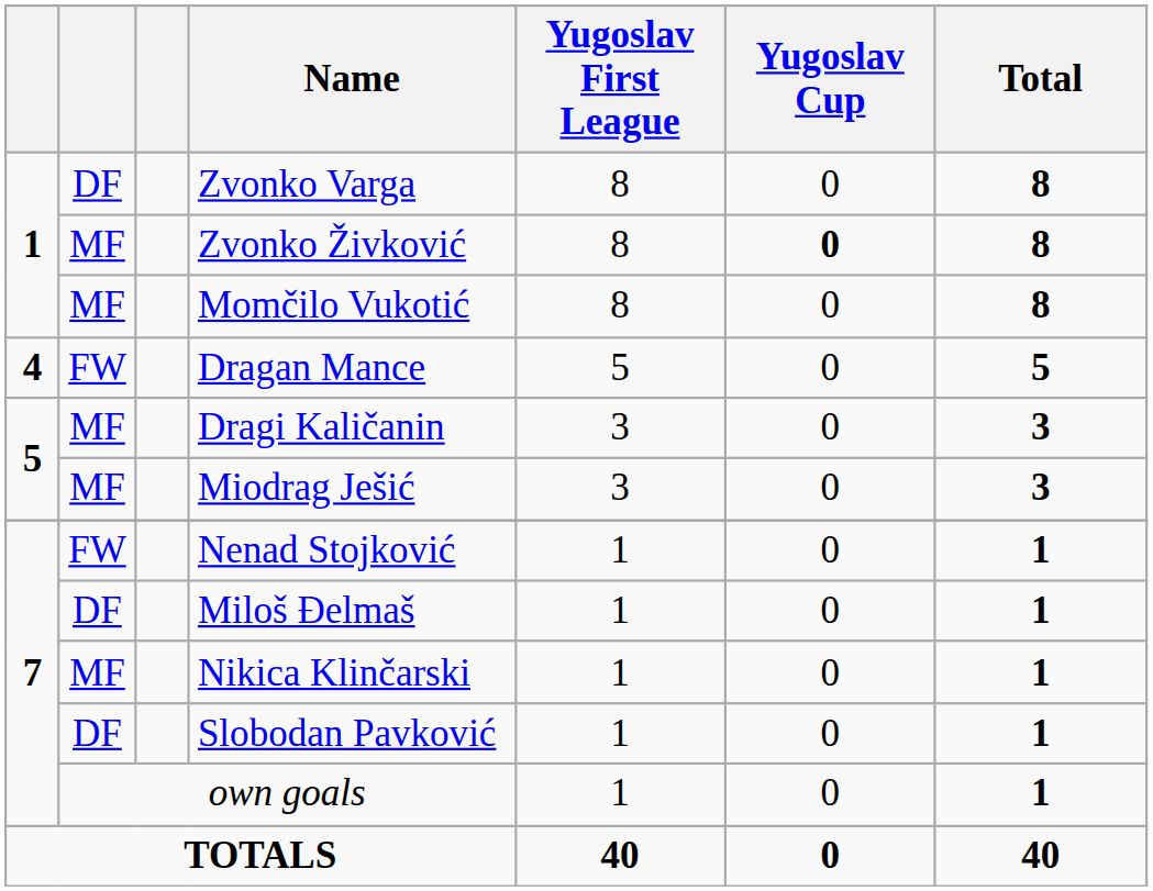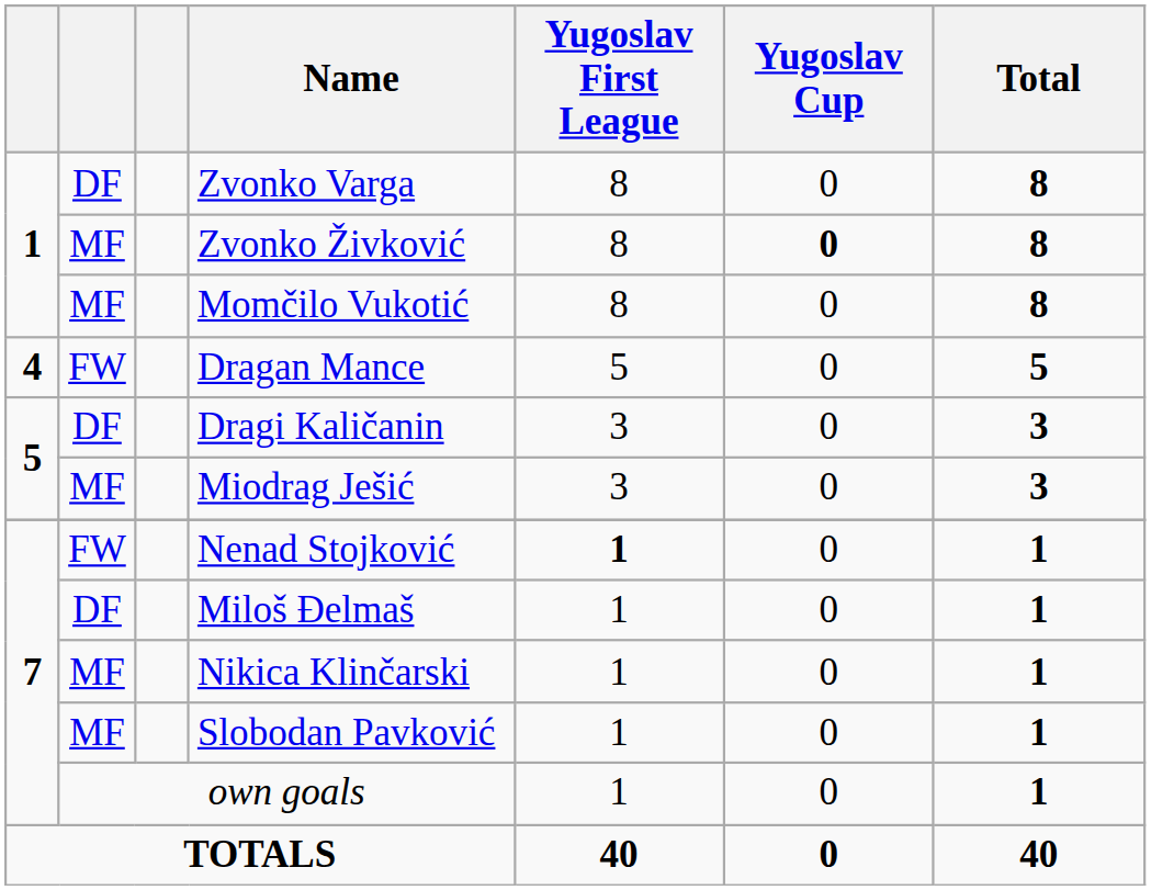 <table class="wikitable" style="text-align:center">
 <tr>
 <th width=15></th>
 <th width=15></th>
 <th width=15></th>
 <th width=128>Name</th>
 <th width=80><strong><a href='#'>Yugoslav First League</a></strong></th>
 <th width=80><strong><a href='#'>Yugoslav Cup</a></strong></th>
 <th width=80><strong>Total</strong></th>
 </tr>
 <tr>
 <td rowspan=3><strong>1</strong></td>
 <td><a href='#'>DF</a></td>
 <td></td>
 <td align=left><a href='#'>Zvonko Varga</a></td>
 <td>8</td>
 <td>0</td>
 <td><strong>8</strong></td>
 </tr>
 <tr>
 <td><a href='#'>MF</a></td>
 <td></td>
 <td align=left><a href='#'>Zvonko Živković</a></td>
 <td>8</td>
 <td><strong>0</strong></td>
 <td><strong>8</strong></td>
 </tr>
 <tr>
 <td><a href='#'>MF</a></td>
 <td></td>
 <td align=left><a href='#'>Momčilo Vukotić</a></td>
 <td>8</td>
 <td>0</td>
 <td><strong>8</strong></td>
 </tr>
 <tr>
 <td><strong>4</strong></td>
 <td><a href='#'>FW</a></td>
 <td></td>
 <td align=left><a href='#'>Dragan Mance</a></td>
 <td>5</td>
 <td>0</td>
 <td><strong>5</strong></td>
 </tr>
 <tr>
 <td rowspan=2><strong>5</strong></td>
-<td><a href='#'>MF</a></td>
+<td><a href='#'>DF</a></td>
 <td></td>
 <td align=left><a href='#'>Dragi Kaličanin</a></td>
 <td>3</td>
 <td>0</td>
 <td><strong>3</strong></td>
 </tr>
 <tr>
 <td><a href='#'>MF</a></td>
 <td></td>
 <td align=left><a href='#'>Miodrag Ješić</a></td>
 <td>3</td>
 <td>0</td>
 <td><strong>3</strong></td>
 </tr>
 <tr>
 </tr>
 <tr>
 <td rowspan=5><strong>7</strong></td>
 <td><a href='#'>FW</a></td>
 <td></td>
 <td align=left><a href='#'>Nenad Stojković</a></td>
-<td>1</td>
+<td><strong>1</strong></td>
 <td>0</td>
 <td><strong>1</strong></td>
 </tr>
 <tr>
 <td><a href='#'>DF</a></td>
 <td></td>
 <td align=left><a href='#'>Miloš Đelmaš</a></td>
 <td>1</td>
 <td>0</td>
 <td><strong>1</strong></td>
 </tr>
 <tr>
 <td><a href='#'>MF</a></td>
 <td></td>
 <td align=left><a href='#'>Nikica Klinčarski</a></td>
 <td>1</td>
 <td>0</td>
 <td><strong>1</strong></td>
 </tr>
 <tr>
-<td><a href='#'>DF</a></td>
+<td><a href='#'>MF</a></td>
 <td></td>
 <td align=left><a href='#'>Slobodan Pavković</a></td>
 <td>1</td>
 <td>0</td>
 <td><strong>1</strong></td>
 </tr>
 <tr>
 <td colspan=3><em>own goals</em></td>
 <td>1</td>
 <td>0</td>
 <td><strong>1</strong></td>
 </tr>
 <tr>
 <td colspan=4><strong>TOTALS</strong></td>
 <td><strong>40</strong></td>
 <td><strong>0</strong></td>
 <td><strong>40</strong></td>
 </tr>
 </table>
